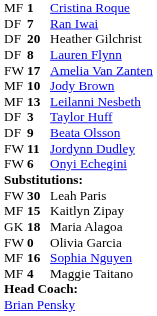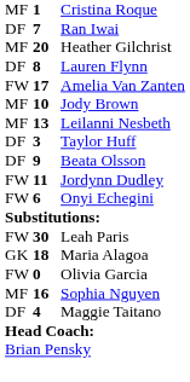 <table style="font-size:90%; margin:0.2em auto;" cellspacing="0" cellpadding="0">
 <tr>
 <th width="25"></th>
 <th width="25"></th>
 </tr>
 <tr>
 <td>MF</td>
 <td><strong>1</strong></td>
 <td> <a href='#'>Cristina Roque</a></td>
 </tr>
 <tr>
 <td>DF</td>
 <td><strong>7</strong></td>
 <td> <a href='#'>Ran Iwai</a></td>
 <td></td>
 <td> </td>
 </tr>
 <tr>
-<td>DF</td>
+<td>MF</td>
 <td><strong>20</strong></td>
 <td> Heather Gilchrist</td>
 </tr>
 <tr>
 <td>DF</td>
 <td><strong>8</strong></td>
 <td> <a href='#'>Lauren Flynn</a></td>
 </tr>
 <tr>
 <td>FW</td>
 <td><strong>17</strong></td>
 <td> <a href='#'>Amelia Van Zanten</a></td>
 <td></td>
 <td> </td>
 </tr>
 <tr>
 <td>MF</td>
 <td><strong>10 </strong></td>
 <td> <a href='#'>Jody Brown</a></td>
 <td></td>
 <td>   </td>
 </tr>
 <tr>
 <td>MF</td>
 <td><strong>13</strong></td>
 <td> <a href='#'>Leilanni Nesbeth</a></td>
 </tr>
 <tr>
 <td>DF</td>
 <td><strong>3</strong></td>
 <td> <a href='#'>Taylor Huff</a></td>
 <td></td>
 <td> </td>
 </tr>
 <tr>
 <td>DF</td>
 <td><strong>9</strong></td>
 <td> <a href='#'>Beata Olsson</a></td>
 <td></td>
 <td>   </td>
 </tr>
 <tr>
 <td>FW</td>
 <td><strong>11</strong></td>
 <td> <a href='#'>Jordynn Dudley</a></td>
 <td></td>
 <td>    </td>
 </tr>
 <tr>
 <td>FW</td>
 <td><strong>6</strong></td>
 <td> <a href='#'>Onyi Echegini</a></td>
 <td></td>
 <td>   </td>
 </tr>
 <tr>
 <td colspan=3><strong>Substitutions:</strong></td>
 </tr>
 <tr>
 <td>FW</td>
 <td><strong>30</strong></td>
 <td> Leah Paris</td>
 <td></td>
 <td>   </td>
 </tr>
 <tr>
-<td>MF</td>
-<td><strong>15</strong></td>
-<td> Kaitlyn Zipay</td>
-<td></td>
-<td>   </td>
-</tr>
-<tr>
 <td>GK</td>
 <td><strong>18</strong></td>
 <td> Maria Alagoa</td>
 <td></td>
 <td>   </td>
 </tr>
 <tr>
 <td>FW</td>
 <td><strong>0</strong></td>
 <td> Olivia Garcia</td>
 <td></td>
 <td>   </td>
 </tr>
 <tr>
 <td>MF</td>
 <td><strong>16</strong></td>
 <td> <a href='#'>Sophia Nguyen</a></td>
 <td></td>
 <td>   </td>
 </tr>
 <tr>
-<td>MF</td>
+<td>DF</td>
 <td><strong>4</strong></td>
 <td> Maggie Taitano</td>
 <td></td>
 <td></td>
 </tr>
 <tr>
 <td colspan=3><strong>Head Coach:</strong></td>
 </tr>
 <tr>
 <td colspan=4> <a href='#'>Brian Pensky</a></td>
 </tr>
 </table>
